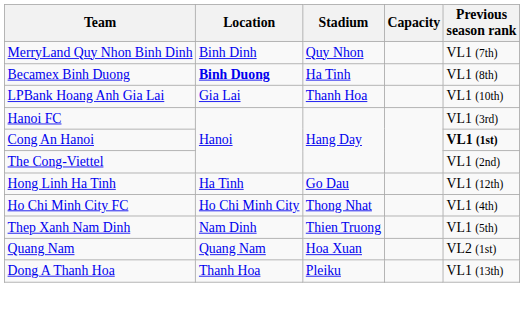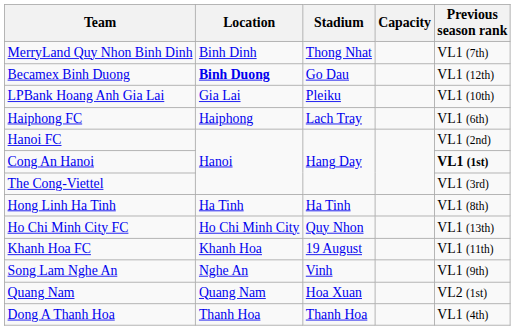 <table class="wikitable sortable">
 <tr>
 <th>Team</th>
 <th>Location</th>
 <th>Stadium</th>
 <th>Capacity</th>
 <th>Previous<br>season rank</th>
 </tr>
 <tr>
 <td><a href='#'>MerryLand Quy Nhon Binh Dinh</a></td>
 <td><a href='#'>Binh Dinh</a></td>
-<td><a href='#'>Quy Nhon</a></td>
+<td><a href='#'>Thong Nhat</a></td>
 <td></td>
 <td>VL1 <small>(7th)</small></td>
 </tr>
 <tr>
 <td><a href='#'>Becamex Binh Duong</a></td>
 <td><strong><a href='#'>Binh Duong</a></strong></td>
-<td><a href='#'>Ha Tinh</a></td>
+<td><a href='#'>Go Dau</a></td>
 <td></td>
-<td>VL1 <small>(8th)</small></td>
+<td>VL1 <small>(12th)</small></td>
 </tr>
 <tr>
 <td><a href='#'>LPBank Hoang Anh Gia Lai</a></td>
 <td><a href='#'>Gia Lai</a></td>
-<td><a href='#'>Thanh Hoa</a></td>
+<td><a href='#'>Pleiku</a></td>
 <td></td>
 <td>VL1 <small>(10th)</small></td>
+</tr>
+<tr>
+<td><a href='#'>Haiphong FC</a></td>
+<td><a href='#'>Haiphong</a></td>
+<td><a href='#'>Lach Tray</a></td>
+<td></td>
+<td>VL1 <small>(6th)</small></td>
 </tr>
 <tr>
 <td><a href='#'>Hanoi FC</a></td>
 <td rowspan=3><a href='#'>Hanoi</a></td>
 <td rowspan=3><a href='#'>Hang Day</a></td>
 <td rowspan=3></td>
-<td>VL1 <small>(3rd)</small></td>
+<td>VL1 <small>(2nd)</small></td>
 </tr>
 <tr>
 <td><a href='#'>Cong An Hanoi</a></td>
 <td><strong>VL1 <small>(1st)</small></strong></td>
 </tr>
 <tr>
 <td><a href='#'>The Cong-Viettel</a></td>
-<td>VL1 <small>(2nd)</small></td>
+<td>VL1 <small>(3rd)</small></td>
 </tr>
 <tr>
 <td><a href='#'>Hong Linh Ha Tinh</a></td>
 <td><a href='#'>Ha Tinh</a></td>
-<td><a href='#'>Go Dau</a></td>
+<td><a href='#'>Ha Tinh</a></td>
 <td></td>
-<td>VL1 <small>(12th)</small></td>
+<td>VL1 <small>(8th)</small></td>
 </tr>
 <tr>
 <td><a href='#'>Ho Chi Minh City FC</a></td>
 <td><a href='#'>Ho Chi Minh City</a></td>
-<td><a href='#'>Thong Nhat</a></td>
+<td><a href='#'>Quy Nhon</a></td>
 <td></td>
-<td>VL1 <small>(4th)</small></td>
+<td>VL1 <small>(13th)</small></td>
 </tr>
 <tr>
-<td><a href='#'>Thep Xanh Nam Dinh</a></td>
-<td><a href='#'>Nam Dinh</a></td>
-<td><a href='#'>Thien Truong</a></td>
+<td><a href='#'>Khanh Hoa FC</a></td>
+<td><a href='#'>Khanh Hoa</a></td>
+<td><a href='#'>19 August</a></td>
 <td></td>
-<td>VL1 <small>(5th)</small></td>
+<td>VL1 <small>(11th)</small></td>
+</tr>
+<tr>
+<td><a href='#'>Song Lam Nghe An</a></td>
+<td><a href='#'>Nghe An</a></td>
+<td><a href='#'>Vinh</a></td>
+<td></td>
+<td>VL1 <small>(9th)</small></td>
 </tr>
 <tr>
 <td><a href='#'>Quang Nam</a></td>
 <td><a href='#'>Quang Nam</a></td>
 <td><a href='#'>Hoa Xuan</a></td>
 <td></td>
 <td> VL2 <small>(1st)</small></td>
 </tr>
 <tr>
 <td><a href='#'>Dong A Thanh Hoa</a></td>
 <td><a href='#'>Thanh Hoa</a></td>
-<td><a href='#'>Pleiku</a></td>
+<td><a href='#'>Thanh Hoa</a></td>
 <td></td>
-<td>VL1 <small>(13th)</small></td>
+<td>VL1 <small>(4th)</small></td>
 </tr>
 </table>
